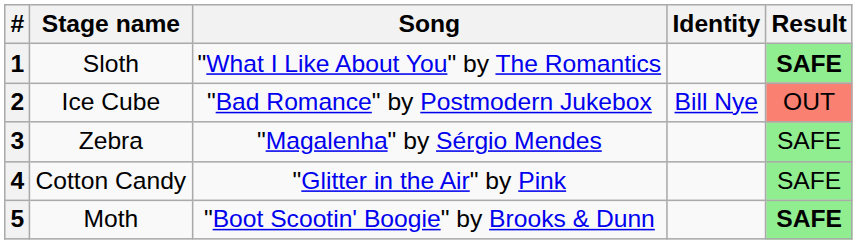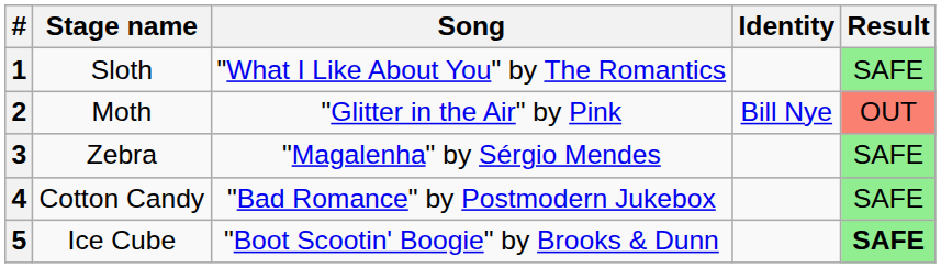 <table class="wikitable plainrowheaders" style="text-align: center;">
 <tr>
 <th>#</th>
 <th>Stage name</th>
 <th>Song</th>
 <th>Identity</th>
 <th colspan=2>Result</th>
 </tr>
 <tr>
 <th>1</th>
 <td>Sloth</td>
 <td>"<a href='#'>What I Like About You</a>" by <a href='#'>The Romantics</a></td>
 <td></td>
-<td bgcolor=lightgreen><strong>SAFE</strong></td>
+<td bgcolor=lightgreen>SAFE</td>
 </tr>
 <tr>
 <th>2</th>
-<td>Ice Cube</td>
-<td>"<a href='#'>Bad Romance</a>" by <a href='#'>Postmodern Jukebox</a></td>
+<td>Moth</td>
+<td>"<a href='#'>Glitter in the Air</a>" by <a href='#'>Pink</a></td>
 <td><a href='#'>Bill Nye</a></td>
 <td bgcolor=salmon>OUT</td>
 </tr>
 <tr>
 <th>3</th>
 <td>Zebra</td>
 <td>"<a href='#'>Magalenha</a>" by <a href='#'>Sérgio Mendes</a></td>
 <td></td>
 <td bgcolor=lightgreen>SAFE</td>
 </tr>
 <tr>
 <th>4</th>
 <td>Cotton Candy</td>
-<td>"<a href='#'>Glitter in the Air</a>" by <a href='#'>Pink</a></td>
+<td>"<a href='#'>Bad Romance</a>" by <a href='#'>Postmodern Jukebox</a></td>
 <td></td>
 <td bgcolor=lightgreen>SAFE</td>
 </tr>
 <tr>
 <th>5</th>
-<td>Moth</td>
+<td>Ice Cube</td>
 <td>"<a href='#'>Boot Scootin' Boogie</a>" by <a href='#'>Brooks & Dunn</a></td>
 <td></td>
 <td bgcolor=lightgreen><strong>SAFE</strong></td>
 </tr>
 </table>
